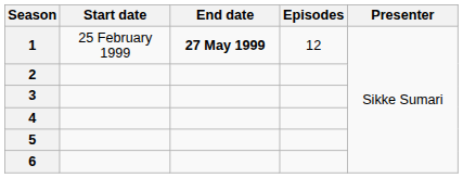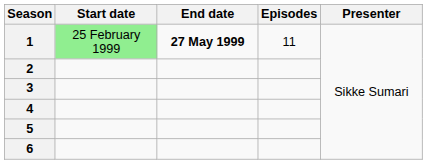 <table class="wikitable" style="text-align:center; width:60%;">
 <tr>
 <th style="width:12%;">Season</th>
 <th style="width:25%;">Start date</th>
 <th style="width:25%;">End date</th>
 <th style="width:13%;">Episodes</th>
 <th style="width:25%;">Presenter</th>
 </tr>
 <tr>
 <th>1</th>
-<td>25 February 1999</td>
+<td style="background: lightgreen;">25 February 1999</td>
 <td><strong>27 May 1999</strong></td>
-<td>12</td>
+<td>11</td>
 <td rowspan="6">Sikke Sumari</td>
 </tr>
 <tr>
 <th>2</th>
 <td></td>
 <td></td>
 <td></td>
 </tr>
 <tr>
 <th>3</th>
 <td></td>
 <td></td>
 <td></td>
 </tr>
 <tr>
 <th>4</th>
 <td></td>
 <td></td>
 <td></td>
 </tr>
 <tr>
 <th>5</th>
 <td></td>
 <td></td>
 <td></td>
 </tr>
 <tr>
 <th>6</th>
 <td></td>
 <td></td>
 <td></td>
 </tr>
 </table>
